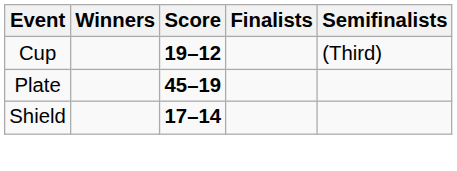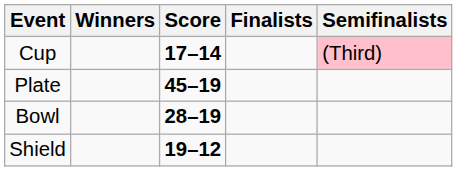 <table class="wikitable" style="text-align: center">
 <tr>
 <th>Event</th>
 <th>Winners</th>
 <th>Score</th>
 <th>Finalists</th>
 <th>Semifinalists</th>
 </tr>
 <tr>
 <td>Cup</td>
 <td align=left><strong></strong></td>
-<td><strong>19–12</strong></td>
+<td><strong>17–14</strong></td>
 <td align=left></td>
-<td align=left> (Third)<br></td>
+<td align=left style="background: pink;"> (Third)<br></td>
 </tr>
 <tr>
 <td>Plate</td>
 <td align=left><strong></strong></td>
 <td><strong>45–19</strong></td>
 <td align=left></td>
 <td align=left><br></td>
 </tr>
 <tr>
+<td>Bowl</td>
+<td align=left><strong></strong></td>
+<td><strong>28–19</strong></td>
+<td align=left></td>
+<td align=left><br></td>
+</tr>
+<tr>
 <td>Shield</td>
 <td align=left><strong></strong></td>
-<td><strong>17–14</strong></td>
+<td><strong>19–12</strong></td>
 <td align=left></td>
 <td align=left><br></td>
 </tr>
 </table>
